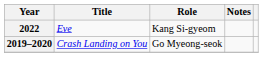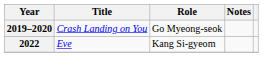 <table class="wikitable plainrowheaders">
 <tr>
 <th scope="col">Year</th>
 <th scope="col">Title</th>
 <th scope="col">Role</th>
 <th scope="col">Notes</th>
 <th scope="col" class="unsortable"></th>
 </tr>
 <tr>
+<th scope="row">2019–2020</th>
+<td><em><a href='#'>Crash Landing on You</a></em></td>
+<td>Go Myeong-seok</td>
+<td></td>
+<td></td>
+</tr>
+<tr>
 <th scope="row">2022</th>
 <td><em><a href='#'>Eve</a></em></td>
 <td>Kang Si-gyeom</td>
 <td></td>
 <td></td>
 </tr>
 <tr>
-<th scope="row">2019–2020</th>
-<td><em><a href='#'>Crash Landing on You</a></em></td>
-<td>Go Myeong-seok</td>
-<td></td>
-<td></td>
-</tr>
-<tr>
 </tr>
 </table>
